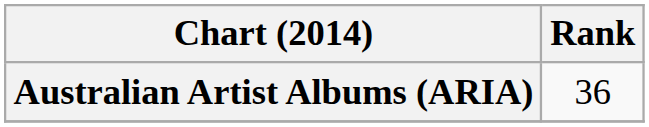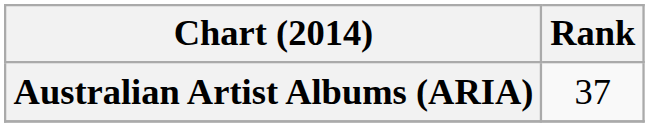 <table class="wikitable plainrowheaders" style="text-align:center">
 <tr>
 <th scope="col">Chart (2014)</th>
 <th scope="col">Rank</th>
 </tr>
 <tr>
 <th scope="row">Australian Artist Albums (ARIA)</th>
-<td>36</td>
+<td>37</td>
 </tr>
 <tr>
 </tr>
 </table>
